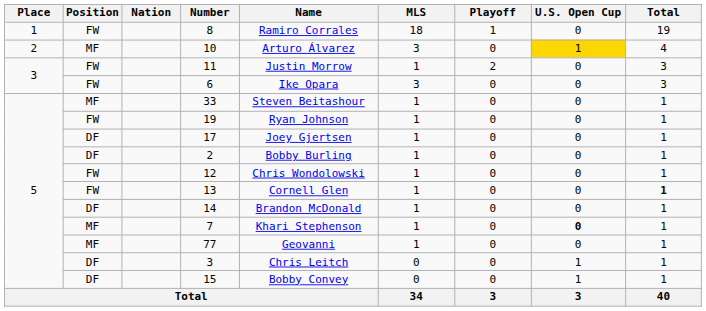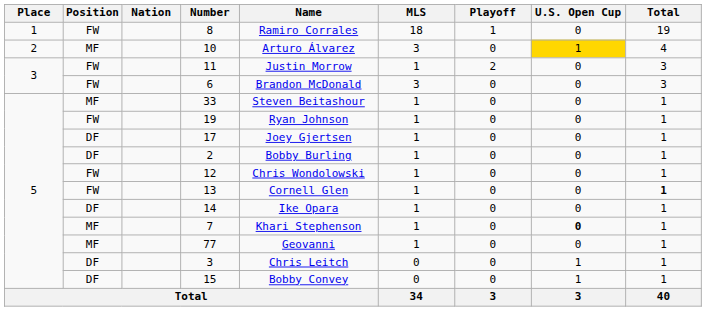 <table class="wikitable" style="font-size: 95%; text-align: center;">
 <tr>
 <th width=60>Place</th>
 <th width=60>Position</th>
 <th width=60>Nation</th>
 <th width=60>Number</th>
 <th width=150>Name</th>
 <th width=80>MLS</th>
 <th width=80>Playoff</th>
 <th width=100>U.S. Open Cup</th>
 <th width=80>Total</th>
 </tr>
 <tr>
 <td>1</td>
 <td>FW</td>
 <td></td>
 <td>8</td>
 <td><a href='#'>Ramiro Corrales</a></td>
 <td>18</td>
 <td>1</td>
 <td>0</td>
 <td>19</td>
 </tr>
 <tr>
 <td>2</td>
 <td>MF</td>
 <td></td>
 <td>10</td>
 <td><a href='#'>Arturo Álvarez</a></td>
 <td>3</td>
 <td>0</td>
 <td style="background: gold;">1</td>
 <td>4</td>
 </tr>
 <tr>
 <td rowspan="2">3</td>
 <td>FW</td>
 <td></td>
 <td>11</td>
 <td><a href='#'>Justin Morrow</a></td>
 <td>1</td>
 <td>2</td>
 <td>0</td>
 <td>3</td>
 </tr>
 <tr>
 <td>FW</td>
 <td></td>
 <td>6</td>
-<td><a href='#'>Ike Opara</a></td>
+<td><a href='#'>Brandon McDonald</a></td>
 <td>3</td>
 <td>0</td>
 <td>0</td>
 <td>3</td>
 </tr>
 <tr>
 <td rowspan="11">5</td>
 <td>MF</td>
 <td></td>
 <td>33</td>
 <td><a href='#'>Steven Beitashour</a></td>
 <td>1</td>
 <td>0</td>
 <td>0</td>
 <td>1</td>
 </tr>
 <tr>
 <td>FW</td>
 <td></td>
 <td>19</td>
 <td><a href='#'>Ryan Johnson</a></td>
 <td>1</td>
 <td>0</td>
 <td>0</td>
 <td>1</td>
 </tr>
 <tr>
 <td>DF</td>
 <td></td>
 <td>17</td>
 <td><a href='#'>Joey Gjertsen</a></td>
 <td>1</td>
 <td>0</td>
 <td>0</td>
 <td>1</td>
 </tr>
 <tr>
 <td>DF</td>
 <td></td>
 <td>2</td>
 <td><a href='#'>Bobby Burling</a></td>
 <td>1</td>
 <td>0</td>
 <td>0</td>
 <td>1</td>
 </tr>
 <tr>
 <td>FW</td>
 <td></td>
 <td>12</td>
 <td><a href='#'>Chris Wondolowski</a></td>
 <td>1</td>
 <td>0</td>
 <td>0</td>
 <td>1</td>
 </tr>
 <tr>
 <td>FW</td>
 <td></td>
 <td>13</td>
 <td><a href='#'>Cornell Glen</a></td>
 <td>1</td>
 <td>0</td>
 <td>0</td>
 <td><strong>1</strong></td>
 </tr>
 <tr>
 <td>DF</td>
 <td></td>
 <td>14</td>
-<td><a href='#'>Brandon McDonald</a></td>
+<td><a href='#'>Ike Opara</a></td>
 <td>1</td>
 <td>0</td>
 <td>0</td>
 <td>1</td>
 </tr>
 <tr>
 <td>MF</td>
 <td></td>
 <td>7</td>
 <td><a href='#'>Khari Stephenson</a></td>
 <td>1</td>
 <td>0</td>
 <td><strong>0</strong></td>
 <td>1</td>
 </tr>
 <tr>
 <td>MF</td>
 <td></td>
 <td>77</td>
 <td><a href='#'>Geovanni</a></td>
 <td>1</td>
 <td>0</td>
 <td>0</td>
 <td>1</td>
 </tr>
 <tr>
 <td>DF</td>
 <td></td>
 <td>3</td>
 <td><a href='#'>Chris Leitch</a></td>
 <td>0</td>
 <td>0</td>
 <td>1</td>
 <td>1</td>
 </tr>
 <tr>
 <td>DF</td>
 <td></td>
 <td>15</td>
 <td><a href='#'>Bobby Convey</a></td>
 <td>0</td>
 <td>0</td>
 <td>1</td>
 <td>1</td>
 </tr>
 <tr>
 <th colspan=5>Total</th>
 <th>34</th>
 <th>3</th>
 <th>3</th>
 <th>40</th>
 </tr>
 </table>
